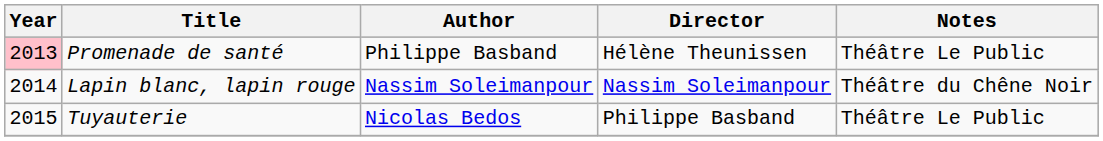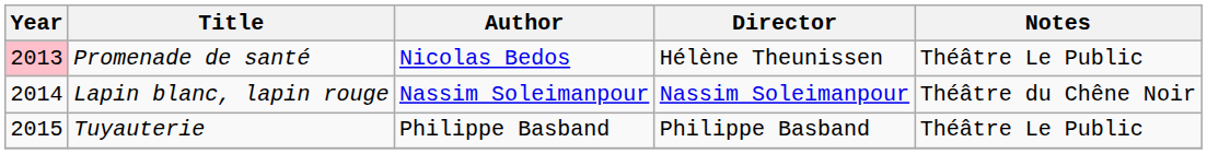 <table class="wikitable">
 <tr>
 <th>Year</th>
 <th>Title</th>
 <th>Author</th>
 <th>Director</th>
 <th>Notes</th>
 </tr>
 <tr>
 <td style="background: pink;">2013</td>
 <td><em>Promenade de santé</em></td>
-<td>Philippe Basband</td>
+<td><a href='#'>Nicolas Bedos</a></td>
 <td>Hélène Theunissen</td>
 <td>Théâtre Le Public</td>
 </tr>
 <tr>
 <td>2014</td>
 <td><em>Lapin blanc, lapin rouge</em></td>
 <td><a href='#'>Nassim Soleimanpour</a></td>
 <td><a href='#'>Nassim Soleimanpour</a></td>
 <td>Théâtre du Chêne Noir</td>
 </tr>
 <tr>
 <td>2015</td>
 <td><em>Tuyauterie</em></td>
-<td><a href='#'>Nicolas Bedos</a></td>
+<td>Philippe Basband</td>
 <td>Philippe Basband</td>
 <td>Théâtre Le Public</td>
 </tr>
 <tr>
 </tr>
 </table>
